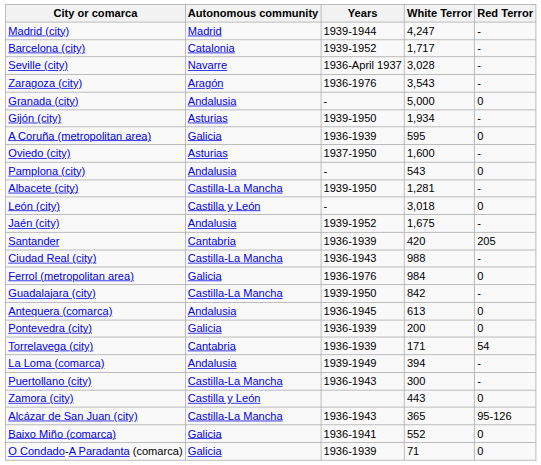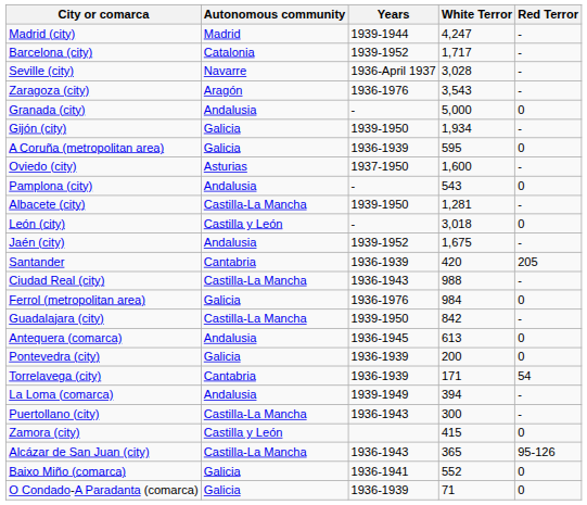 <table class="wikitable sortable" style="font-size:90%; margin:auto;">
 <tr>
 <th><strong>City or comarca</strong></th>
 <th><strong>Autonomous community</strong></th>
 <th><strong>Years</strong></th>
 <th><strong>White Terror</strong></th>
 <th><strong>Red Terror</strong></th>
 </tr>
 <tr>
 <td><a href='#'>Madrid (city)</a></td>
 <td><a href='#'>Madrid</a></td>
 <td>1939-1944</td>
 <td>4,247</td>
 <td>-</td>
 </tr>
 <tr>
 <td><a href='#'>Barcelona (city)</a></td>
 <td><a href='#'>Catalonia</a></td>
 <td>1939-1952</td>
 <td>1,717</td>
 <td>-</td>
 </tr>
 <tr>
 <td><a href='#'>Seville (city)</a></td>
 <td><a href='#'>Navarre</a></td>
 <td>1936-April 1937</td>
 <td>3,028</td>
 <td>-</td>
 </tr>
 <tr>
 <td><a href='#'>Zaragoza (city)</a></td>
 <td><a href='#'>Aragón</a></td>
 <td>1936-1976</td>
 <td>3,543</td>
 <td>-</td>
 </tr>
 <tr>
 <td><a href='#'>Granada (city)</a></td>
 <td><a href='#'>Andalusia</a></td>
 <td>-</td>
 <td>5,000</td>
 <td>0</td>
 </tr>
 <tr>
 <td><a href='#'>Gijón (city)</a></td>
-<td><a href='#'>Asturias</a></td>
+<td><a href='#'>Galicia</a></td>
 <td>1939-1950</td>
 <td>1,934</td>
 <td>-</td>
 </tr>
 <tr>
 <td><a href='#'>A Coruña (metropolitan area)</a></td>
 <td><a href='#'>Galicia</a></td>
 <td>1936-1939</td>
 <td>595</td>
 <td>0</td>
 </tr>
 <tr>
 <td><a href='#'>Oviedo (city)</a></td>
 <td><a href='#'>Asturias</a></td>
 <td>1937-1950</td>
 <td>1,600</td>
 <td>-</td>
 </tr>
 <tr>
 <td><a href='#'>Pamplona (city)</a></td>
 <td><a href='#'>Andalusia</a></td>
 <td>-</td>
 <td>543</td>
 <td>0</td>
 </tr>
 <tr>
 <td><a href='#'>Albacete (city)</a></td>
 <td><a href='#'>Castilla-La Mancha</a></td>
 <td>1939-1950</td>
 <td>1,281</td>
 <td>-</td>
 </tr>
 <tr>
 <td><a href='#'>León (city)</a></td>
 <td><a href='#'>Castilla y León</a></td>
 <td>-</td>
 <td>3,018</td>
 <td>0</td>
 </tr>
 <tr>
 <td><a href='#'>Jaén (city)</a></td>
 <td><a href='#'>Andalusia</a></td>
 <td>1939-1952</td>
 <td>1,675</td>
 <td>-</td>
 </tr>
 <tr>
 <td><a href='#'>Santander</a></td>
 <td><a href='#'>Cantabria</a></td>
 <td>1936-1939</td>
 <td>420</td>
 <td>205</td>
 </tr>
 <tr>
 <td><a href='#'>Ciudad Real (city)</a></td>
 <td><a href='#'>Castilla-La Mancha</a></td>
 <td>1936-1943</td>
 <td>988</td>
 <td>-</td>
 </tr>
 <tr>
 <td><a href='#'>Ferrol (metropolitan area)</a></td>
 <td><a href='#'>Galicia</a></td>
 <td>1936-1976</td>
 <td>984</td>
 <td>0</td>
 </tr>
 <tr>
 <td><a href='#'>Guadalajara (city)</a></td>
 <td><a href='#'>Castilla-La Mancha</a></td>
 <td>1939-1950</td>
 <td>842</td>
 <td>-</td>
 </tr>
 <tr>
 <td><a href='#'>Antequera (comarca)</a></td>
 <td><a href='#'>Andalusia</a></td>
 <td>1936-1945</td>
 <td>613</td>
 <td>0</td>
 </tr>
 <tr>
 <td><a href='#'>Pontevedra (city)</a></td>
 <td><a href='#'>Galicia</a></td>
 <td>1936-1939</td>
 <td>200</td>
 <td>0</td>
 </tr>
 <tr>
 <td><a href='#'>Torrelavega (city)</a></td>
 <td><a href='#'>Cantabria</a></td>
 <td>1936-1939</td>
 <td>171</td>
 <td>54</td>
 </tr>
 <tr>
 <td><a href='#'>La Loma (comarca)</a></td>
 <td><a href='#'>Andalusia</a></td>
 <td>1939-1949</td>
 <td>394</td>
 <td>-</td>
 </tr>
 <tr>
 <td><a href='#'>Puertollano (city)</a></td>
 <td><a href='#'>Castilla-La Mancha</a></td>
 <td>1936-1943</td>
 <td>300</td>
 <td>-</td>
 </tr>
 <tr>
 <td><a href='#'>Zamora (city)</a></td>
 <td><a href='#'>Castilla y León</a></td>
 <td></td>
-<td>443</td>
+<td>415</td>
 <td>0</td>
 </tr>
 <tr>
 <td><a href='#'>Alcázar de San Juan (city)</a></td>
 <td><a href='#'>Castilla-La Mancha</a></td>
 <td>1936-1943</td>
 <td>365</td>
 <td>95-126</td>
 </tr>
 <tr>
 <td><a href='#'>Baixo Miño (comarca)</a></td>
 <td><a href='#'>Galicia</a></td>
 <td>1936-1941</td>
 <td>552</td>
 <td>0</td>
 </tr>
 <tr>
 <td><a href='#'>O Condado</a>-<a href='#'>A Paradanta</a> (comarca)</td>
 <td><a href='#'>Galicia</a></td>
 <td>1936-1939</td>
 <td>71</td>
 <td>0</td>
 </tr>
 </table>
